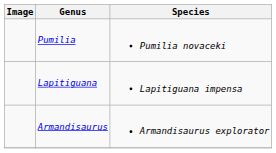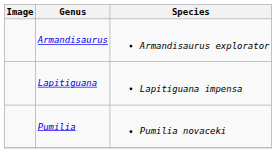 <table class="wikitable">
 <tr>
 <th>Image</th>
 <th>Genus</th>
 <th>Species</th>
 </tr>
 <tr>
 <td></td>
-<td><em><a href='#'>Pumilia</a></em> </td>
-<td><br><ul><li> <em>Pumilia novaceki</em></li></ul></td>
+<td><em><a href='#'>Armandisaurus</a></em> </td>
+<td><br><ul><li> <em>Armandisaurus explorator</em></li></ul></td>
 </tr>
 <tr>
 <td></td>
 <td><em><a href='#'>Lapitiguana</a></em> </td>
 <td><br><ul><li> <em>Lapitiguana impensa</em></li></ul></td>
 </tr>
 <tr>
 <td></td>
-<td><em><a href='#'>Armandisaurus</a></em> </td>
-<td><br><ul><li> <em>Armandisaurus explorator</em></li></ul></td>
+<td><em><a href='#'>Pumilia</a></em> </td>
+<td><br><ul><li> <em>Pumilia novaceki</em></li></ul></td>
 </tr>
 <tr>
 </tr>
 </table>
